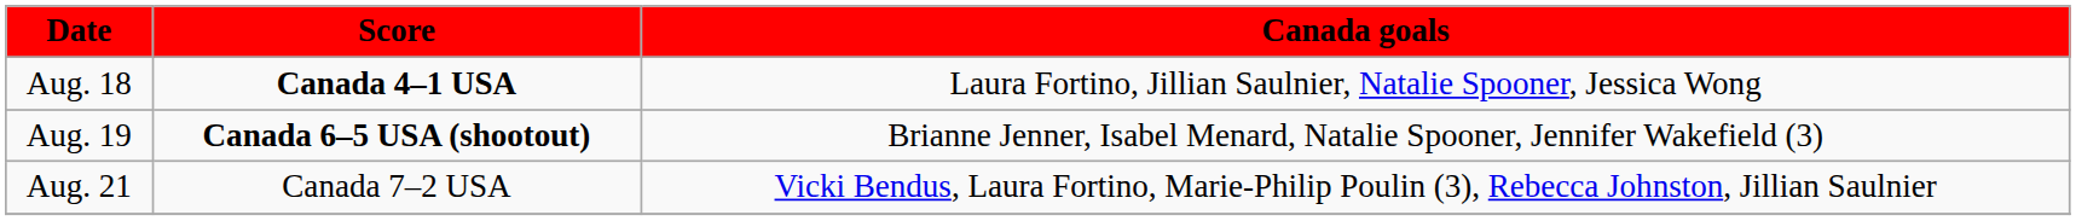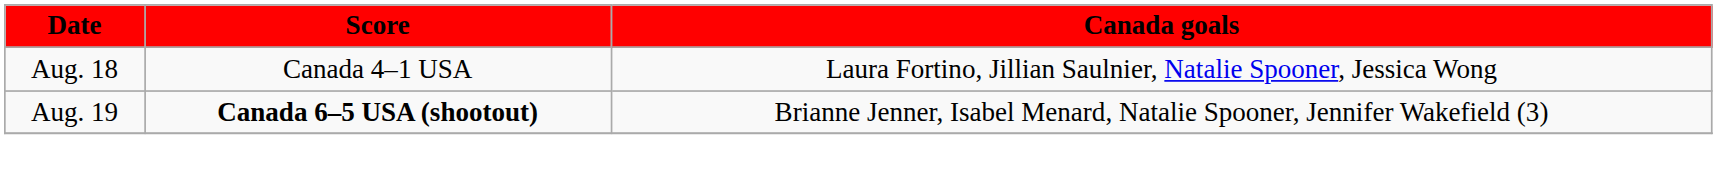 <table class="wikitable" width="80%">
 <tr align="center"  style="background:red;color:black;">
 <td><strong>Date</strong></td>
 <td><strong>Score</strong></td>
 <td><strong>Canada goals</strong></td>
 </tr>
 <tr align="center" bgcolor="">
 <td>Aug. 18</td>
-<td><strong>Canada 4–1 USA</strong></td>
+<td>Canada 4–1 USA</td>
 <td>Laura Fortino, Jillian Saulnier, <a href='#'>Natalie Spooner</a>, Jessica Wong</td>
 </tr>
 <tr align="center" bgcolor="">
 <td>Aug. 19</td>
 <td><strong>Canada 6–5 USA (shootout)</strong></td>
 <td>Brianne Jenner, Isabel Menard, Natalie Spooner, Jennifer Wakefield (3)</td>
 </tr>
 <tr align="center" bgcolor="">
-<td>Aug. 21</td>
-<td>Canada 7–2 USA</td>
-<td><a href='#'>Vicki Bendus</a>, Laura Fortino, Marie-Philip Poulin (3), <a href='#'>Rebecca Johnston</a>, Jillian Saulnier</td>
-</tr>
-<tr align="center" bgcolor="">
 </tr>
 </table>
